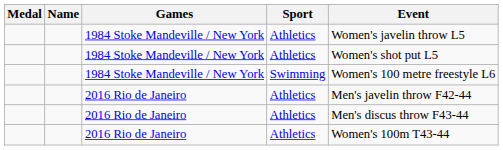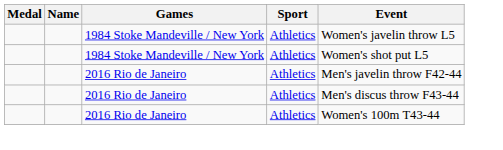 <table class="wikitable sortable">
 <tr>
 <th>Medal</th>
 <th>Name</th>
 <th>Games</th>
 <th>Sport</th>
 <th>Event</th>
 </tr>
 <tr>
 <td></td>
 <td></td>
 <td><a href='#'>1984 Stoke Mandeville / New York</a></td>
 <td><a href='#'>Athletics</a></td>
 <td>Women's javelin throw L5</td>
 </tr>
 <tr>
 <td></td>
 <td></td>
 <td><a href='#'>1984 Stoke Mandeville / New York</a></td>
 <td><a href='#'>Athletics</a></td>
 <td>Women's shot put L5</td>
 </tr>
 <tr>
 <td></td>
 <td></td>
-<td><a href='#'>1984 Stoke Mandeville / New York</a></td>
-<td><a href='#'>Swimming</a></td>
-<td>Women's 100 metre freestyle L6</td>
-</tr>
-<tr>
-<td></td>
-<td></td>
 <td><a href='#'>2016 Rio de Janeiro</a></td>
 <td><a href='#'>Athletics</a></td>
 <td>Men's javelin throw F42-44</td>
 </tr>
 <tr>
 <td></td>
 <td></td>
 <td><a href='#'>2016 Rio de Janeiro</a></td>
 <td><a href='#'>Athletics</a></td>
 <td>Men's discus throw F43-44</td>
 </tr>
 <tr>
 <td></td>
 <td></td>
 <td><a href='#'>2016 Rio de Janeiro</a></td>
 <td><a href='#'>Athletics</a></td>
 <td>Women's 100m T43-44</td>
 </tr>
 </table>
